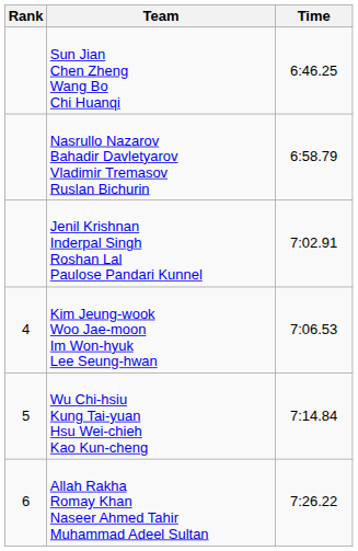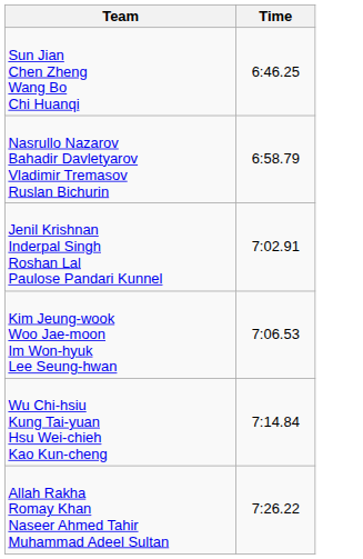 <table class=wikitable style="text-align:center">
 <tr>
-<th width=40>Rank</th>
 <th width=250>Team</th>
 <th width=80>Time</th>
 </tr>
 <tr>
-<td></td>
 <td align=left><br><a href='#'>Sun Jian</a><br><a href='#'>Chen Zheng</a><br><a href='#'>Wang Bo</a><br><a href='#'>Chi Huanqi</a></td>
 <td>6:46.25</td>
 </tr>
 <tr>
-<td></td>
 <td align=left><br><a href='#'>Nasrullo Nazarov</a><br><a href='#'>Bahadir Davletyarov</a><br><a href='#'>Vladimir Tremasov</a><br><a href='#'>Ruslan Bichurin</a></td>
 <td>6:58.79</td>
 </tr>
 <tr>
-<td></td>
 <td align=left><br><a href='#'>Jenil Krishnan</a><br><a href='#'>Inderpal Singh</a><br><a href='#'>Roshan Lal</a><br><a href='#'>Paulose Pandari Kunnel</a></td>
 <td>7:02.91</td>
 </tr>
 <tr>
-<td>4</td>
 <td align=left><br><a href='#'>Kim Jeung-wook</a><br><a href='#'>Woo Jae-moon</a><br><a href='#'>Im Won-hyuk</a><br><a href='#'>Lee Seung-hwan</a></td>
 <td>7:06.53</td>
 </tr>
 <tr>
-<td>5</td>
 <td align=left><br><a href='#'>Wu Chi-hsiu</a><br><a href='#'>Kung Tai-yuan</a><br><a href='#'>Hsu Wei-chieh</a><br><a href='#'>Kao Kun-cheng</a></td>
 <td>7:14.84</td>
 </tr>
 <tr>
-<td>6</td>
 <td align=left><br><a href='#'>Allah Rakha</a><br><a href='#'>Romay Khan</a><br><a href='#'>Naseer Ahmed Tahir</a><br><a href='#'>Muhammad Adeel Sultan</a></td>
 <td>7:26.22</td>
 </tr>
 </table>
